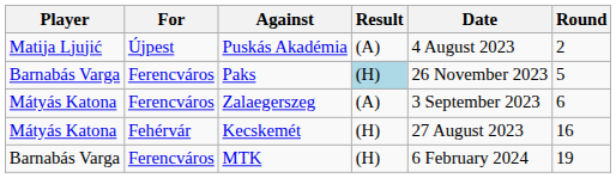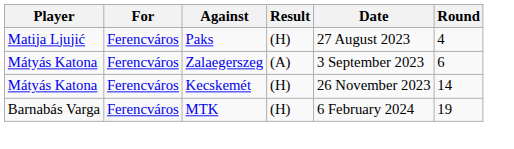 <table class="wikitable sortable">
 <tr>
 <th>Player</th>
 <th>For</th>
 <th>Against</th>
 <th>Result</th>
 <th>Date</th>
 <th>Round</th>
 </tr>
 <tr>
 <td> <a href='#'>Matija Ljujić</a></td>
-<td><a href='#'>Újpest</a></td>
-<td><a href='#'>Puskás Akadémia</a></td>
-<td> (A)</td>
-<td>4 August 2023</td>
-<td>2</td>
-</tr>
-<tr>
-<td> <a href='#'>Barnabás Varga</a></td>
 <td><a href='#'>Ferencváros</a></td>
 <td><a href='#'>Paks</a></td>
-<td style="background: lightblue;"> (H)</td>
-<td>26 November 2023</td>
-<td>5</td>
+<td> (H)</td>
+<td>27 August 2023</td>
+<td>4</td>
 </tr>
 <tr>
 <td> <a href='#'>Mátyás Katona</a></td>
 <td><a href='#'>Ferencváros</a></td>
 <td><a href='#'>Zalaegerszeg</a></td>
 <td> (A)</td>
 <td>3 September 2023</td>
 <td>6</td>
 </tr>
 <tr>
 <td> <a href='#'>Mátyás Katona</a></td>
-<td><a href='#'>Fehérvár</a></td>
+<td><a href='#'>Ferencváros</a></td>
 <td><a href='#'>Kecskemét</a></td>
 <td> (H)</td>
-<td>27 August 2023</td>
-<td>16</td>
+<td>26 November 2023</td>
+<td>14</td>
 </tr>
 <tr>
 <td> Barnabás Varga</td>
 <td><a href='#'>Ferencváros</a></td>
 <td><a href='#'>MTK</a></td>
 <td> (H)</td>
 <td>6 February 2024</td>
 <td>19</td>
 </tr>
 </table>
